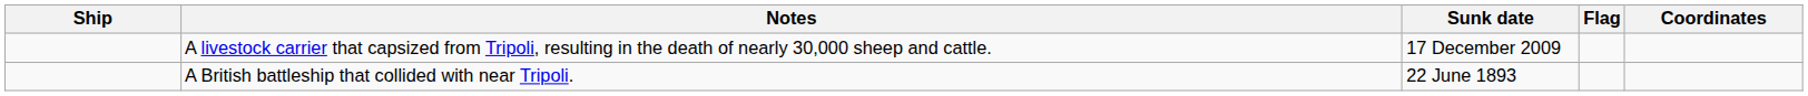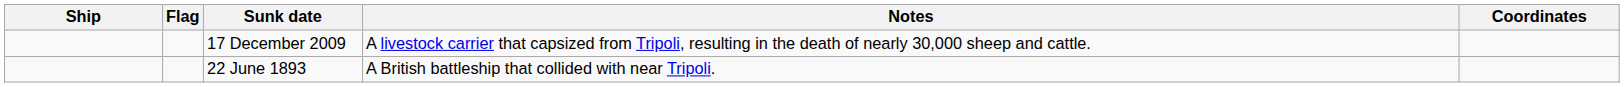 <table class=wikitable | style = "width:100%">
 <tr>
 <th style="width:10%">Ship</th>
+<th>Flag</th>
+<th style="width:10%">Sunk date</th>
 <th style="width:70%">Notes</th>
-<th style="width:10%">Sunk date</th>
-<th>Flag</th>
 <th style="width:10%">Coordinates</th>
 </tr>
 <tr>
 <td></td>
+<td></td>
+<td>17 December 2009</td>
 <td>A <a href='#'>livestock carrier</a> that capsized  from <a href='#'>Tripoli</a>, resulting in the death of nearly 30,000 sheep and cattle.</td>
-<td>17 December 2009</td>
-<td></td>
 <td></td>
 </tr>
 <tr>
 <td></td>
+<td></td>
+<td>22 June 1893</td>
 <td>A British battleship that collided with  near <a href='#'>Tripoli</a>.</td>
-<td>22 June 1893</td>
-<td></td>
 <td></td>
 </tr>
 </table>
